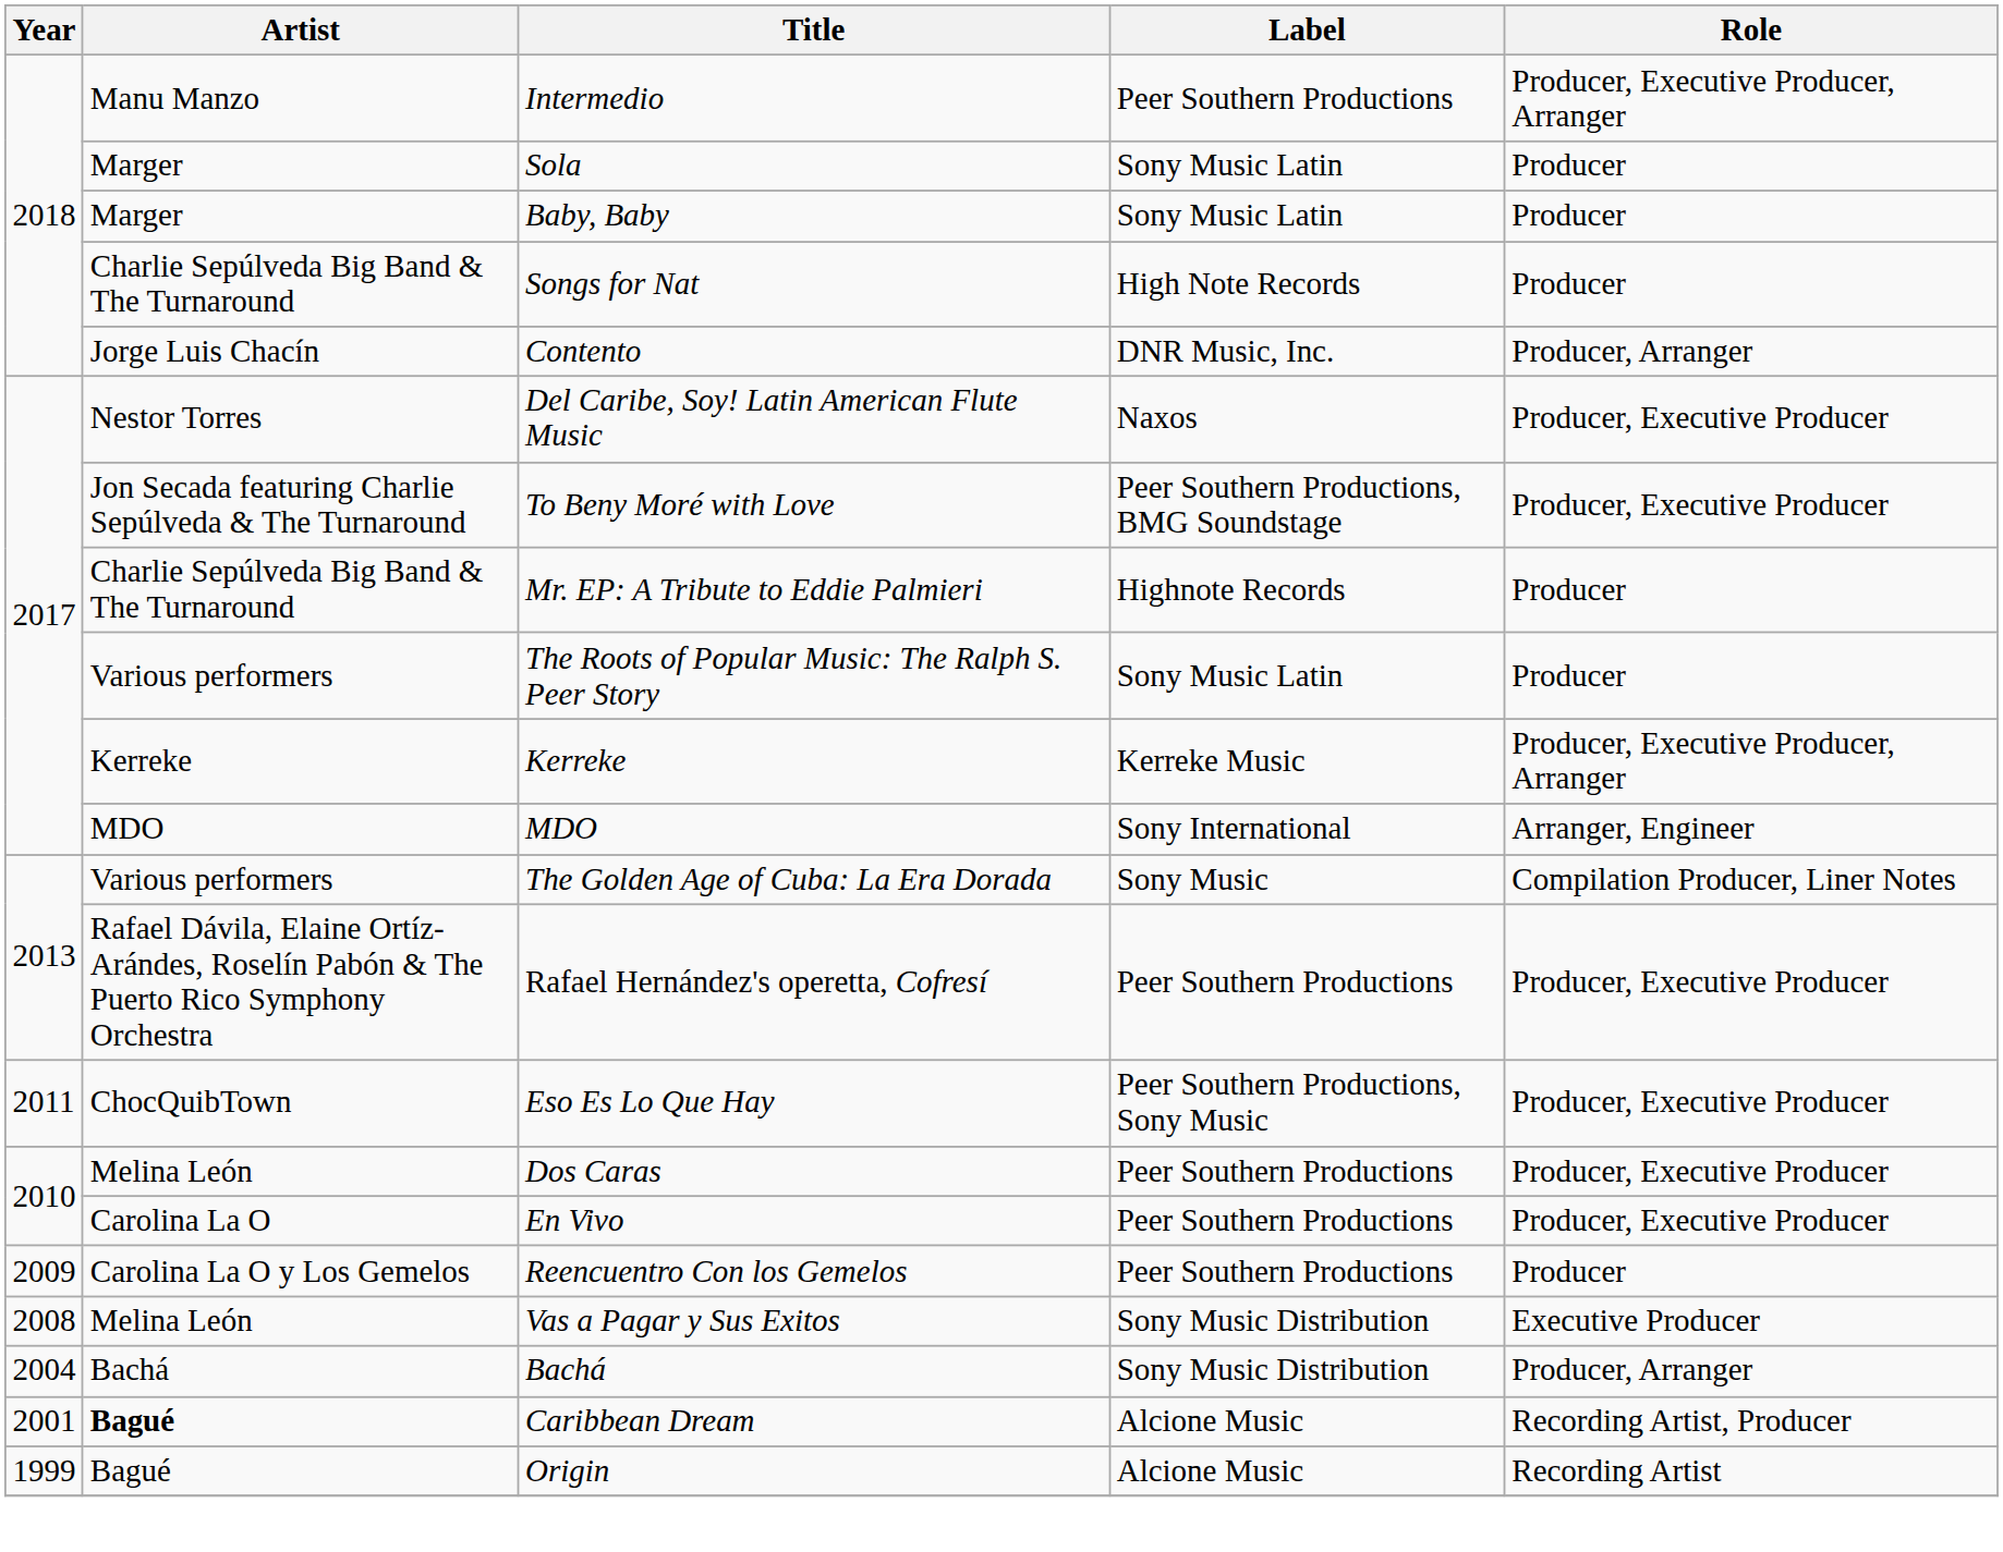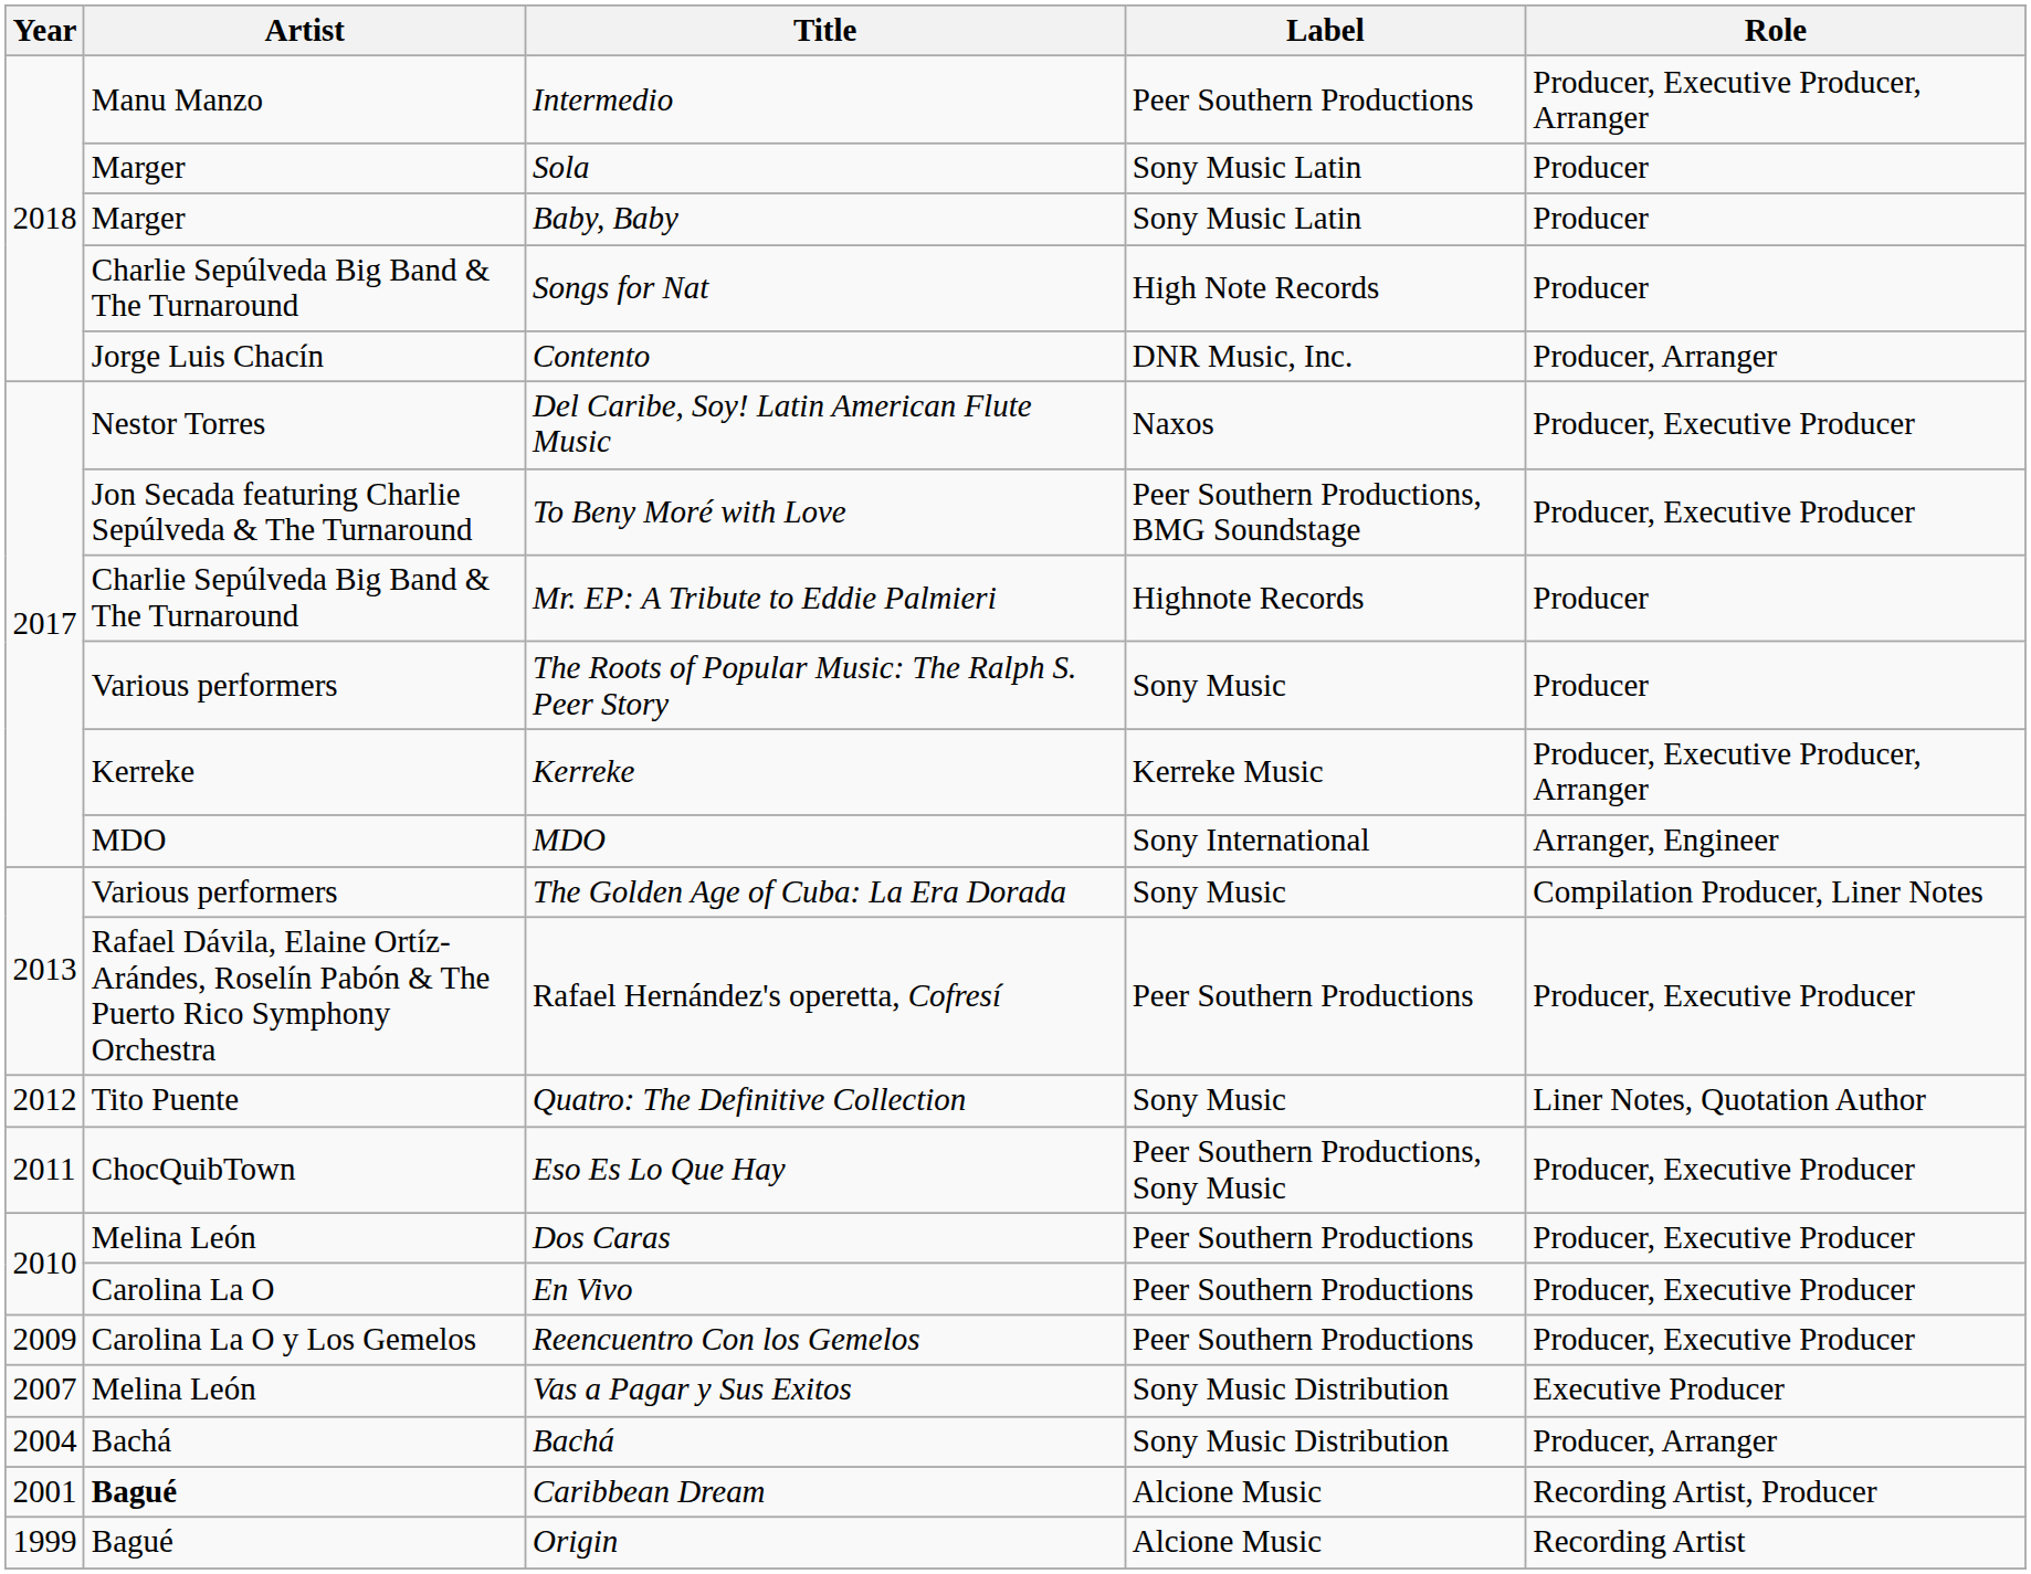 <table style="width: 80%;" | class="wikitable sortable">
 <tr>
 <th width=2%>Year</th>
 <th width=22%>Artist</th>
 <th width=30%>Title</th>
 <th width=20%>Label</th>
 <th width=25%>Role</th>
 </tr>
 <tr>
 <td rowspan=5>2018</td>
 <td>Manu Manzo</td>
 <td><em>Intermedio</em></td>
 <td>Peer Southern Productions</td>
 <td>Producer, Executive Producer, Arranger</td>
 </tr>
 <tr>
 <td>Marger</td>
 <td><em>Sola</em></td>
 <td>Sony Music Latin</td>
 <td>Producer</td>
 </tr>
 <tr>
 <td>Marger</td>
 <td><em>Baby, Baby</em></td>
 <td>Sony Music Latin</td>
 <td>Producer</td>
 </tr>
 <tr>
 <td>Charlie Sepúlveda Big Band & The Turnaround</td>
 <td><em>Songs for Nat</em></td>
 <td>High Note Records</td>
 <td>Producer</td>
 </tr>
 <tr>
 <td>Jorge Luis Chacín</td>
 <td><em>Contento</em></td>
 <td>DNR Music, Inc.</td>
 <td>Producer, Arranger</td>
 </tr>
 <tr>
 <td rowspan=6>2017</td>
 <td>Nestor Torres</td>
 <td><em>Del Caribe, Soy! Latin American Flute Music</em></td>
 <td>Naxos</td>
 <td>Producer, Executive Producer</td>
 </tr>
 <tr>
 <td>Jon Secada featuring Charlie Sepúlveda & The Turnaround</td>
 <td><em>To Beny Moré with Love</em></td>
 <td>Peer Southern Productions, BMG Soundstage</td>
 <td>Producer, Executive Producer</td>
 </tr>
 <tr>
 <td>Charlie Sepúlveda Big Band & The Turnaround</td>
 <td><em>Mr. EP: A Tribute to Eddie Palmieri</em></td>
 <td>Highnote Records</td>
 <td>Producer</td>
 </tr>
 <tr>
 <td>Various performers</td>
 <td><em>The Roots of Popular Music: The Ralph S. Peer Story</em></td>
-<td>Sony Music Latin</td>
+<td>Sony Music</td>
 <td>Producer</td>
 </tr>
 <tr>
 <td>Kerreke</td>
 <td><em>Kerreke</em></td>
 <td>Kerreke Music</td>
 <td>Producer, Executive Producer, Arranger</td>
 </tr>
 <tr>
 <td>MDO</td>
 <td><em>MDO</em></td>
 <td>Sony International</td>
 <td>Arranger, Engineer</td>
 </tr>
 <tr>
 <td rowspan=2>2013</td>
 <td>Various performers</td>
 <td><em>The Golden Age of Cuba: La Era Dorada</em></td>
 <td>Sony Music</td>
 <td>Compilation Producer, Liner Notes</td>
 </tr>
 <tr>
 <td>Rafael Dávila, Elaine Ortíz-Arándes, Roselín Pabón & The Puerto Rico Symphony Orchestra</td>
 <td>Rafael Hernández's operetta, <em>Cofresí</em></td>
 <td>Peer Southern Productions</td>
 <td>Producer, Executive Producer</td>
 </tr>
 <tr>
+<td rowspan=1>2012</td>
+<td>Tito Puente</td>
+<td><em>Quatro: The Definitive Collection</em></td>
+<td>Sony Music</td>
+<td>Liner Notes, Quotation Author</td>
+</tr>
+<tr>
 <td rowspan=1>2011</td>
 <td>ChocQuibTown</td>
 <td><em>Eso Es Lo Que Hay</em></td>
 <td>Peer Southern Productions, Sony Music</td>
 <td>Producer, Executive Producer</td>
 </tr>
 <tr>
 <td rowspan=2>2010</td>
 <td>Melina León</td>
 <td><em>Dos Caras</em></td>
 <td>Peer Southern Productions</td>
 <td>Producer, Executive Producer</td>
 </tr>
 <tr>
 <td>Carolina La O</td>
 <td><em>En Vivo</em></td>
 <td>Peer Southern Productions</td>
 <td>Producer, Executive Producer</td>
 </tr>
 <tr>
 <td rowspan=1>2009</td>
 <td>Carolina La O y Los Gemelos</td>
 <td><em>Reencuentro Con los Gemelos</em></td>
 <td>Peer Southern Productions</td>
-<td>Producer</td>
+<td>Producer, Executive Producer</td>
 </tr>
 <tr>
-<td rowspan=1>2008</td>
+<td rowspan=1>2007</td>
 <td>Melina León</td>
 <td><em>Vas a Pagar y Sus Exitos</em></td>
 <td>Sony Music Distribution</td>
 <td>Executive Producer</td>
 </tr>
 <tr>
 <td rowspan=1>2004</td>
 <td>Bachá</td>
 <td><em>Bachá</em></td>
 <td>Sony Music Distribution</td>
 <td>Producer, Arranger</td>
 </tr>
 <tr>
 <td rowspan=1>2001</td>
 <td><strong>Bagué</strong></td>
 <td><em>Caribbean Dream</em></td>
 <td>Alcione Music</td>
 <td>Recording Artist, Producer</td>
 </tr>
 <tr>
 <td rowspan=1>1999</td>
 <td>Bagué</td>
 <td><em>Origin</em></td>
 <td>Alcione Music</td>
 <td>Recording Artist</td>
 </tr>
 <tr>
 </tr>
 </table>
